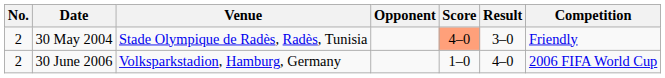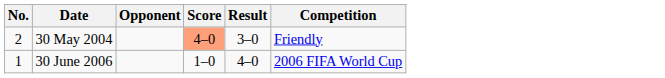 <table class="wikitable sortable">
 <tr>
 <th scope="col">No.</th>
 <th scope="col">Date</th>
-<th scope="col">Venue</th>
 <th scope="col">Opponent</th>
 <th scope="col">Score</th>
 <th scope="col">Result</th>
 <th scope="col">Competition</th>
 </tr>
 <tr>
 <td align="center">2</td>
 <td>30 May 2004</td>
-<td><a href='#'>Stade Olympique de Radès</a>, <a href='#'>Radès</a>, Tunisia</td>
 <td></td>
 <td align="center" style="background: lightsalmon;">4–0</td>
 <td align="center">3–0</td>
 <td><a href='#'>Friendly</a></td>
 </tr>
 <tr>
-<td align="center">2</td>
+<td align="center">1</td>
 <td>30 June 2006</td>
-<td><a href='#'>Volksparkstadion</a>, <a href='#'>Hamburg</a>, Germany</td>
 <td></td>
 <td align="center">1–0</td>
 <td align="center">4–0</td>
 <td><a href='#'>2006 FIFA World Cup</a></td>
 </tr>
 </table>
